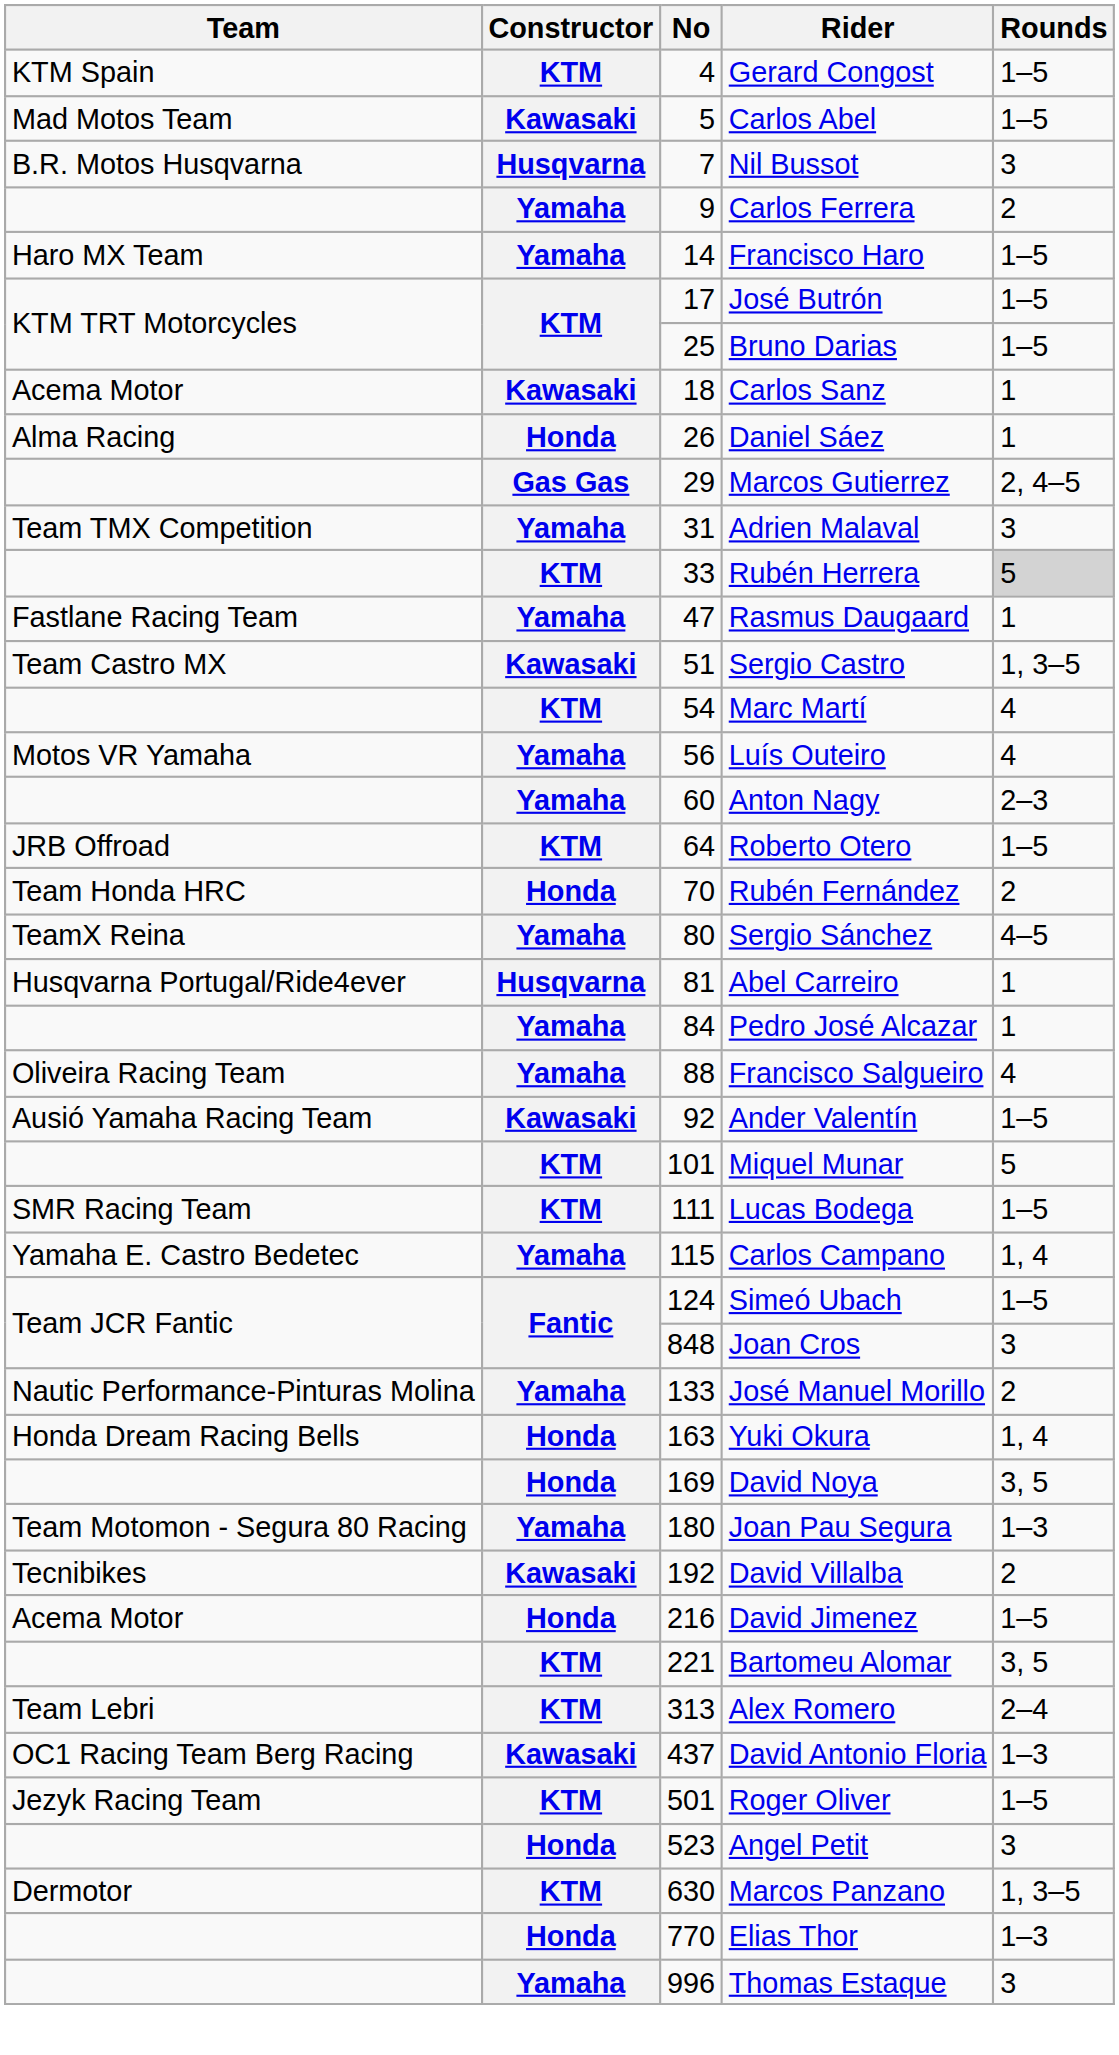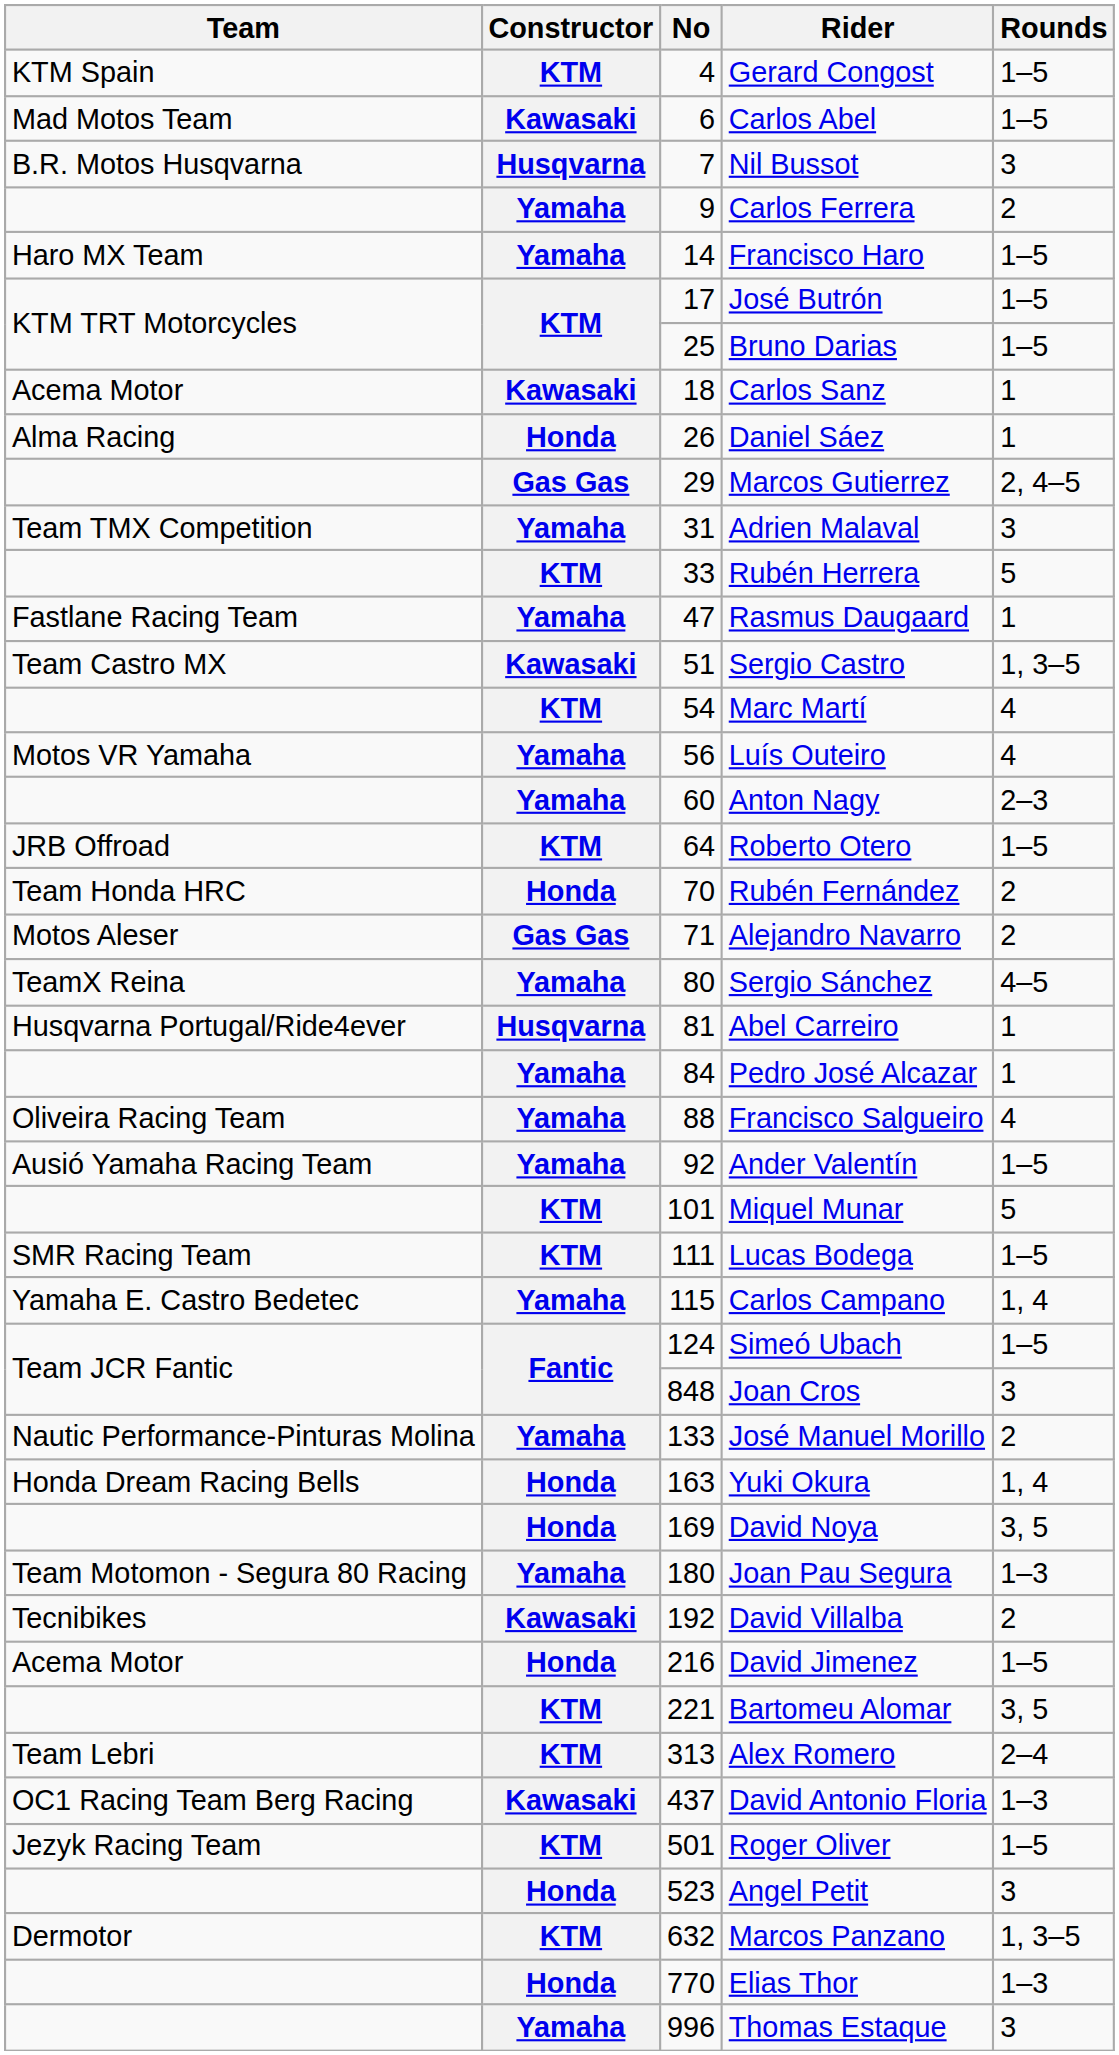 <table class="wikitable" style="font-size: 85%;">
 <tr>
 <th>Team</th>
 <th>Constructor</th>
 <th>No</th>
 <th>Rider</th>
 <th>Rounds</th>
 </tr>
 <tr>
 <td>KTM Spain</td>
 <th><a href='#'>KTM</a></th>
 <td align="right">4</td>
 <td> <a href='#'>Gerard Congost</a></td>
 <td>1–5</td>
 </tr>
 <tr>
 <td>Mad Motos Team</td>
 <th><a href='#'>Kawasaki</a></th>
-<td align="right">5</td>
+<td align="right">6</td>
 <td> <a href='#'>Carlos Abel</a></td>
 <td>1–5</td>
 </tr>
 <tr>
 <td>B.R. Motos Husqvarna</td>
 <th><a href='#'>Husqvarna</a></th>
 <td align="right">7</td>
 <td> <a href='#'>Nil Bussot</a></td>
 <td>3</td>
 </tr>
 <tr>
 <td></td>
 <th><a href='#'>Yamaha</a></th>
 <td align="right">9</td>
 <td> <a href='#'>Carlos Ferrera</a></td>
 <td>2</td>
 </tr>
 <tr>
 <td>Haro MX Team</td>
 <th><a href='#'>Yamaha</a></th>
 <td align="right">14</td>
 <td> <a href='#'>Francisco Haro</a></td>
 <td>1–5</td>
 </tr>
 <tr>
 <td rowspan=2>KTM TRT Motorcycles</td>
 <th rowspan=2><a href='#'>KTM</a></th>
 <td align="right">17</td>
 <td> <a href='#'>José Butrón</a></td>
 <td>1–5</td>
 </tr>
 <tr>
 <td align="right">25</td>
 <td> <a href='#'>Bruno Darias</a></td>
 <td>1–5</td>
 </tr>
 <tr>
 <td>Acema Motor</td>
 <th><a href='#'>Kawasaki</a></th>
 <td align="right">18</td>
 <td> <a href='#'>Carlos Sanz</a></td>
 <td>1</td>
 </tr>
 <tr>
 <td>Alma Racing</td>
 <th><a href='#'>Honda</a></th>
 <td align="right">26</td>
 <td> <a href='#'>Daniel Sáez</a></td>
 <td>1</td>
 </tr>
 <tr>
 <td></td>
 <th><a href='#'>Gas Gas</a></th>
 <td align="right">29</td>
 <td> <a href='#'>Marcos Gutierrez</a></td>
 <td>2, 4–5</td>
 </tr>
 <tr>
 <td>Team TMX Competition</td>
 <th><a href='#'>Yamaha</a></th>
 <td align="right">31</td>
 <td> <a href='#'>Adrien Malaval</a></td>
 <td>3</td>
 </tr>
 <tr>
 <td></td>
 <th><a href='#'>KTM</a></th>
 <td align="right">33</td>
 <td> <a href='#'>Rubén Herrera</a></td>
-<td style="background: lightgrey;">5</td>
+<td>5</td>
 </tr>
 <tr>
 <td>Fastlane Racing Team</td>
 <th><a href='#'>Yamaha</a></th>
 <td align="right">47</td>
 <td> <a href='#'>Rasmus Daugaard</a></td>
 <td>1</td>
 </tr>
 <tr>
 <td>Team Castro MX</td>
 <th><a href='#'>Kawasaki</a></th>
 <td align="right">51</td>
 <td> <a href='#'>Sergio Castro</a></td>
 <td>1, 3–5</td>
 </tr>
 <tr>
 <td></td>
 <th><a href='#'>KTM</a></th>
 <td align="right">54</td>
 <td> <a href='#'>Marc Martí</a></td>
 <td>4</td>
 </tr>
 <tr>
 <td>Motos VR Yamaha</td>
 <th><a href='#'>Yamaha</a></th>
 <td align="right">56</td>
 <td> <a href='#'>Luís Outeiro</a></td>
 <td>4</td>
 </tr>
 <tr>
 <td></td>
 <th><a href='#'>Yamaha</a></th>
 <td align="right">60</td>
 <td> <a href='#'>Anton Nagy</a></td>
 <td>2–3</td>
 </tr>
 <tr>
 <td>JRB Offroad</td>
 <th><a href='#'>KTM</a></th>
 <td align="right">64</td>
 <td> <a href='#'>Roberto Otero</a></td>
 <td>1–5</td>
 </tr>
 <tr>
 <td>Team Honda HRC</td>
 <th><a href='#'>Honda</a></th>
 <td align="right">70</td>
 <td> <a href='#'>Rubén Fernández</a></td>
 <td>2</td>
 </tr>
 <tr>
+<td>Motos Aleser</td>
+<th><a href='#'>Gas Gas</a></th>
+<td align="right">71</td>
+<td> <a href='#'>Alejandro Navarro</a></td>
+<td>2</td>
+</tr>
+<tr>
 <td>TeamX Reina</td>
 <th><a href='#'>Yamaha</a></th>
 <td align="right">80</td>
 <td> <a href='#'>Sergio Sánchez</a></td>
 <td>4–5</td>
 </tr>
 <tr>
 <td>Husqvarna Portugal/Ride4ever</td>
 <th><a href='#'>Husqvarna</a></th>
 <td align="right">81</td>
 <td> <a href='#'>Abel Carreiro</a></td>
 <td>1</td>
 </tr>
 <tr>
 <td></td>
 <th><a href='#'>Yamaha</a></th>
 <td align="right">84</td>
 <td> <a href='#'>Pedro José Alcazar</a></td>
 <td>1</td>
 </tr>
 <tr>
 <td>Oliveira Racing Team</td>
 <th><a href='#'>Yamaha</a></th>
 <td align="right">88</td>
 <td> <a href='#'>Francisco Salgueiro</a></td>
 <td>4</td>
 </tr>
 <tr>
 <td>Ausió Yamaha Racing Team</td>
-<th><a href='#'>Kawasaki</a></th>
+<th><a href='#'>Yamaha</a></th>
 <td align="right">92</td>
 <td> <a href='#'>Ander Valentín</a></td>
 <td>1–5</td>
 </tr>
 <tr>
 <td></td>
 <th><a href='#'>KTM</a></th>
 <td align="right">101</td>
 <td> <a href='#'>Miquel Munar</a></td>
 <td>5</td>
 </tr>
 <tr>
 <td>SMR Racing Team</td>
 <th><a href='#'>KTM</a></th>
 <td align="right">111</td>
 <td> <a href='#'>Lucas Bodega</a></td>
 <td>1–5</td>
 </tr>
 <tr>
 <td>Yamaha E. Castro Bedetec</td>
 <th><a href='#'>Yamaha</a></th>
 <td align="right">115</td>
 <td> <a href='#'>Carlos Campano</a></td>
 <td>1, 4</td>
 </tr>
 <tr>
 <td rowspan=2>Team JCR Fantic</td>
 <th rowspan=2><a href='#'>Fantic</a></th>
 <td align="right">124</td>
 <td> <a href='#'>Simeó Ubach</a></td>
 <td>1–5</td>
 </tr>
 <tr>
 <td align="right">848</td>
 <td> <a href='#'>Joan Cros</a></td>
 <td>3</td>
 </tr>
 <tr>
 <td>Nautic Performance-Pinturas Molina</td>
 <th><a href='#'>Yamaha</a></th>
 <td align="right">133</td>
 <td> <a href='#'>José Manuel Morillo</a></td>
 <td>2</td>
 </tr>
 <tr>
 <td>Honda Dream Racing Bells</td>
 <th><a href='#'>Honda</a></th>
 <td align="right">163</td>
 <td> <a href='#'>Yuki Okura</a></td>
 <td>1, 4</td>
 </tr>
 <tr>
 <td></td>
 <th><a href='#'>Honda</a></th>
 <td align="right">169</td>
 <td> <a href='#'>David Noya</a></td>
 <td>3, 5</td>
 </tr>
 <tr>
 <td>Team Motomon - Segura 80 Racing</td>
 <th><a href='#'>Yamaha</a></th>
 <td align="right">180</td>
 <td> <a href='#'>Joan Pau Segura</a></td>
 <td>1–3</td>
 </tr>
 <tr>
 <td>Tecnibikes</td>
 <th><a href='#'>Kawasaki</a></th>
 <td align="right">192</td>
 <td> <a href='#'>David Villalba</a></td>
 <td>2</td>
 </tr>
 <tr>
 <td>Acema Motor</td>
 <th><a href='#'>Honda</a></th>
 <td align="right">216</td>
 <td> <a href='#'>David Jimenez</a></td>
 <td>1–5</td>
 </tr>
 <tr>
 <td></td>
 <th><a href='#'>KTM</a></th>
 <td align="right">221</td>
 <td> <a href='#'>Bartomeu Alomar</a></td>
 <td>3, 5</td>
 </tr>
 <tr>
 <td>Team Lebri</td>
 <th><a href='#'>KTM</a></th>
 <td align="right">313</td>
 <td> <a href='#'>Alex Romero</a></td>
 <td>2–4</td>
 </tr>
 <tr>
 <td>OC1 Racing Team Berg Racing</td>
 <th><a href='#'>Kawasaki</a></th>
 <td align="right">437</td>
 <td> <a href='#'>David Antonio Floria</a></td>
 <td>1–3</td>
 </tr>
 <tr>
 <td>Jezyk Racing Team</td>
 <th><a href='#'>KTM</a></th>
 <td align="right">501</td>
 <td> <a href='#'>Roger Oliver</a></td>
 <td>1–5</td>
 </tr>
 <tr>
 <td></td>
 <th><a href='#'>Honda</a></th>
 <td align="right">523</td>
 <td> <a href='#'>Angel Petit</a></td>
 <td>3</td>
 </tr>
 <tr>
 <td>Dermotor</td>
 <th><a href='#'>KTM</a></th>
-<td align="right">630</td>
+<td align="right">632</td>
 <td> <a href='#'>Marcos Panzano</a></td>
 <td>1, 3–5</td>
 </tr>
 <tr>
 <td></td>
 <th><a href='#'>Honda</a></th>
 <td align="right">770</td>
 <td> <a href='#'>Elias Thor</a></td>
 <td>1–3</td>
 </tr>
 <tr>
 <td></td>
 <th><a href='#'>Yamaha</a></th>
 <td align="right">996</td>
 <td> <a href='#'>Thomas Estaque</a></td>
 <td>3</td>
 </tr>
 <tr>
 </tr>
 </table>
